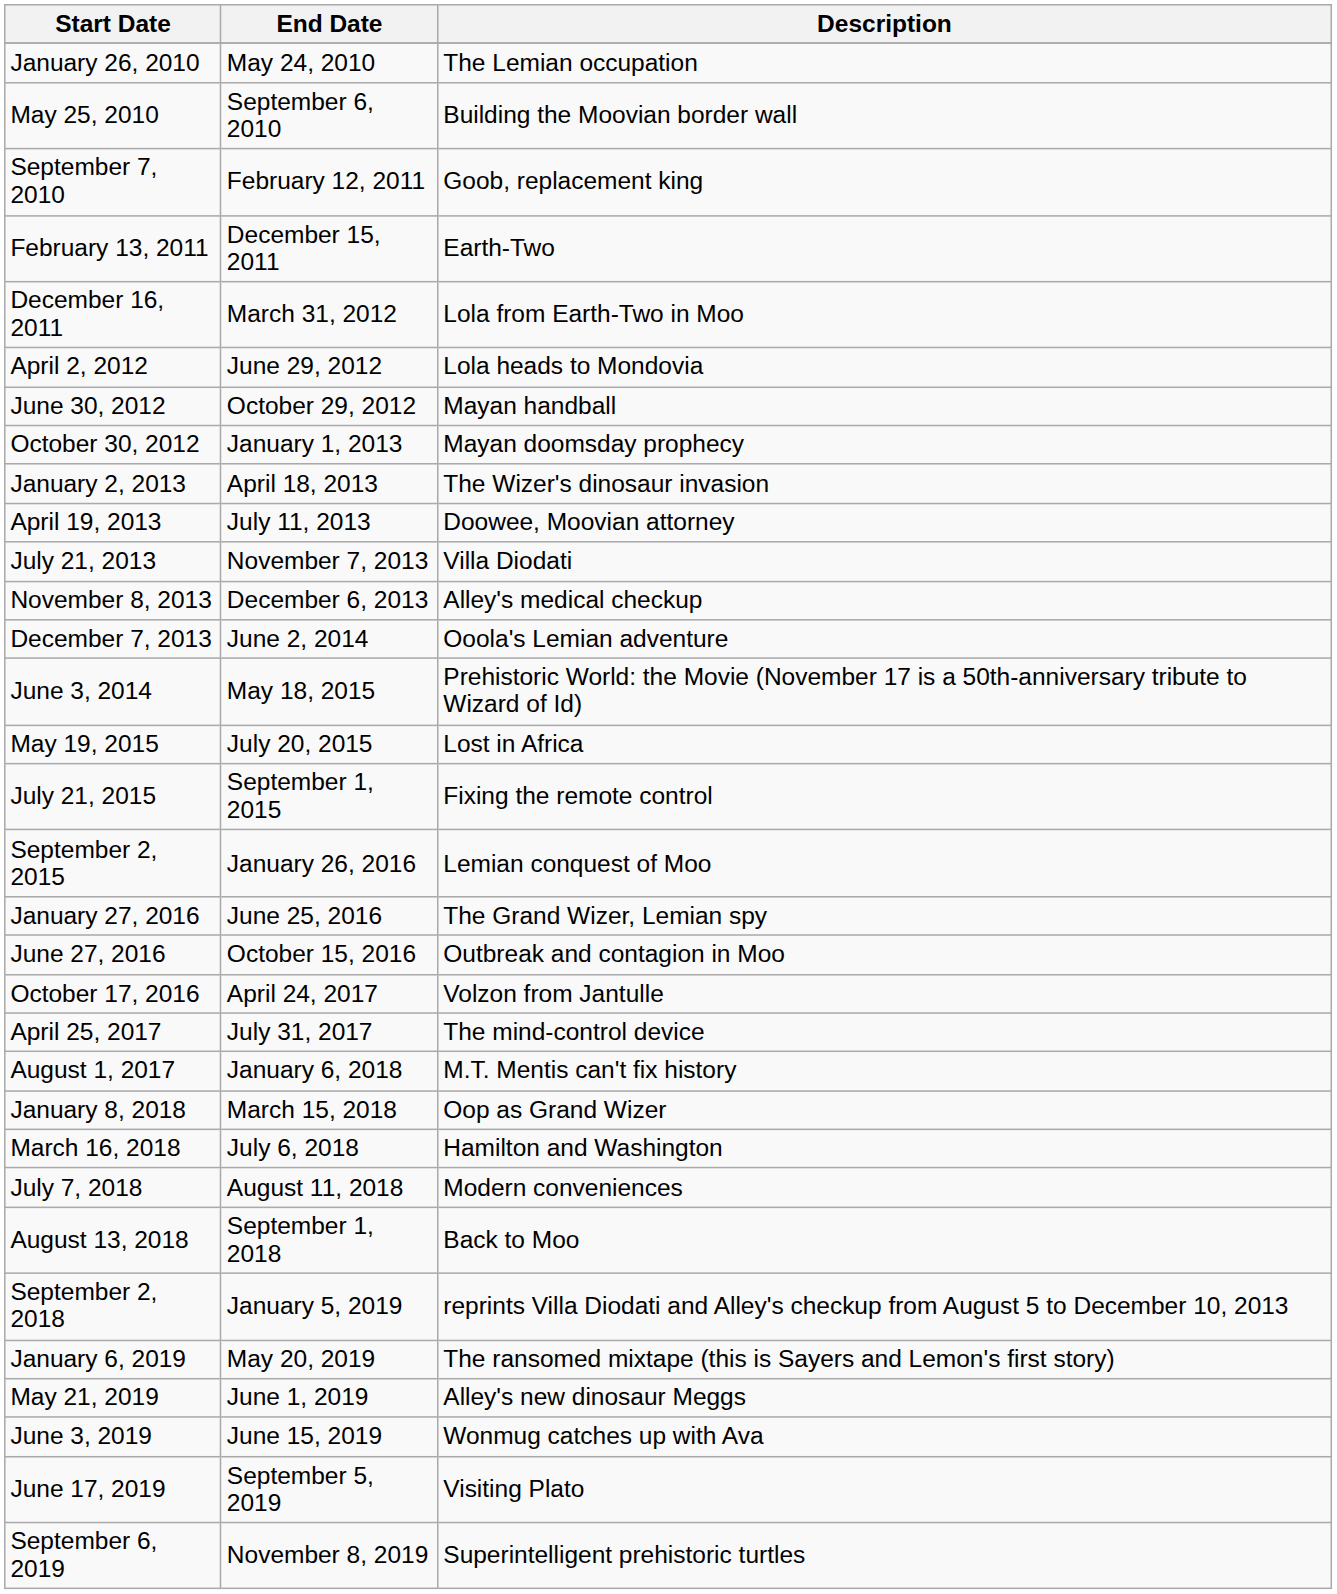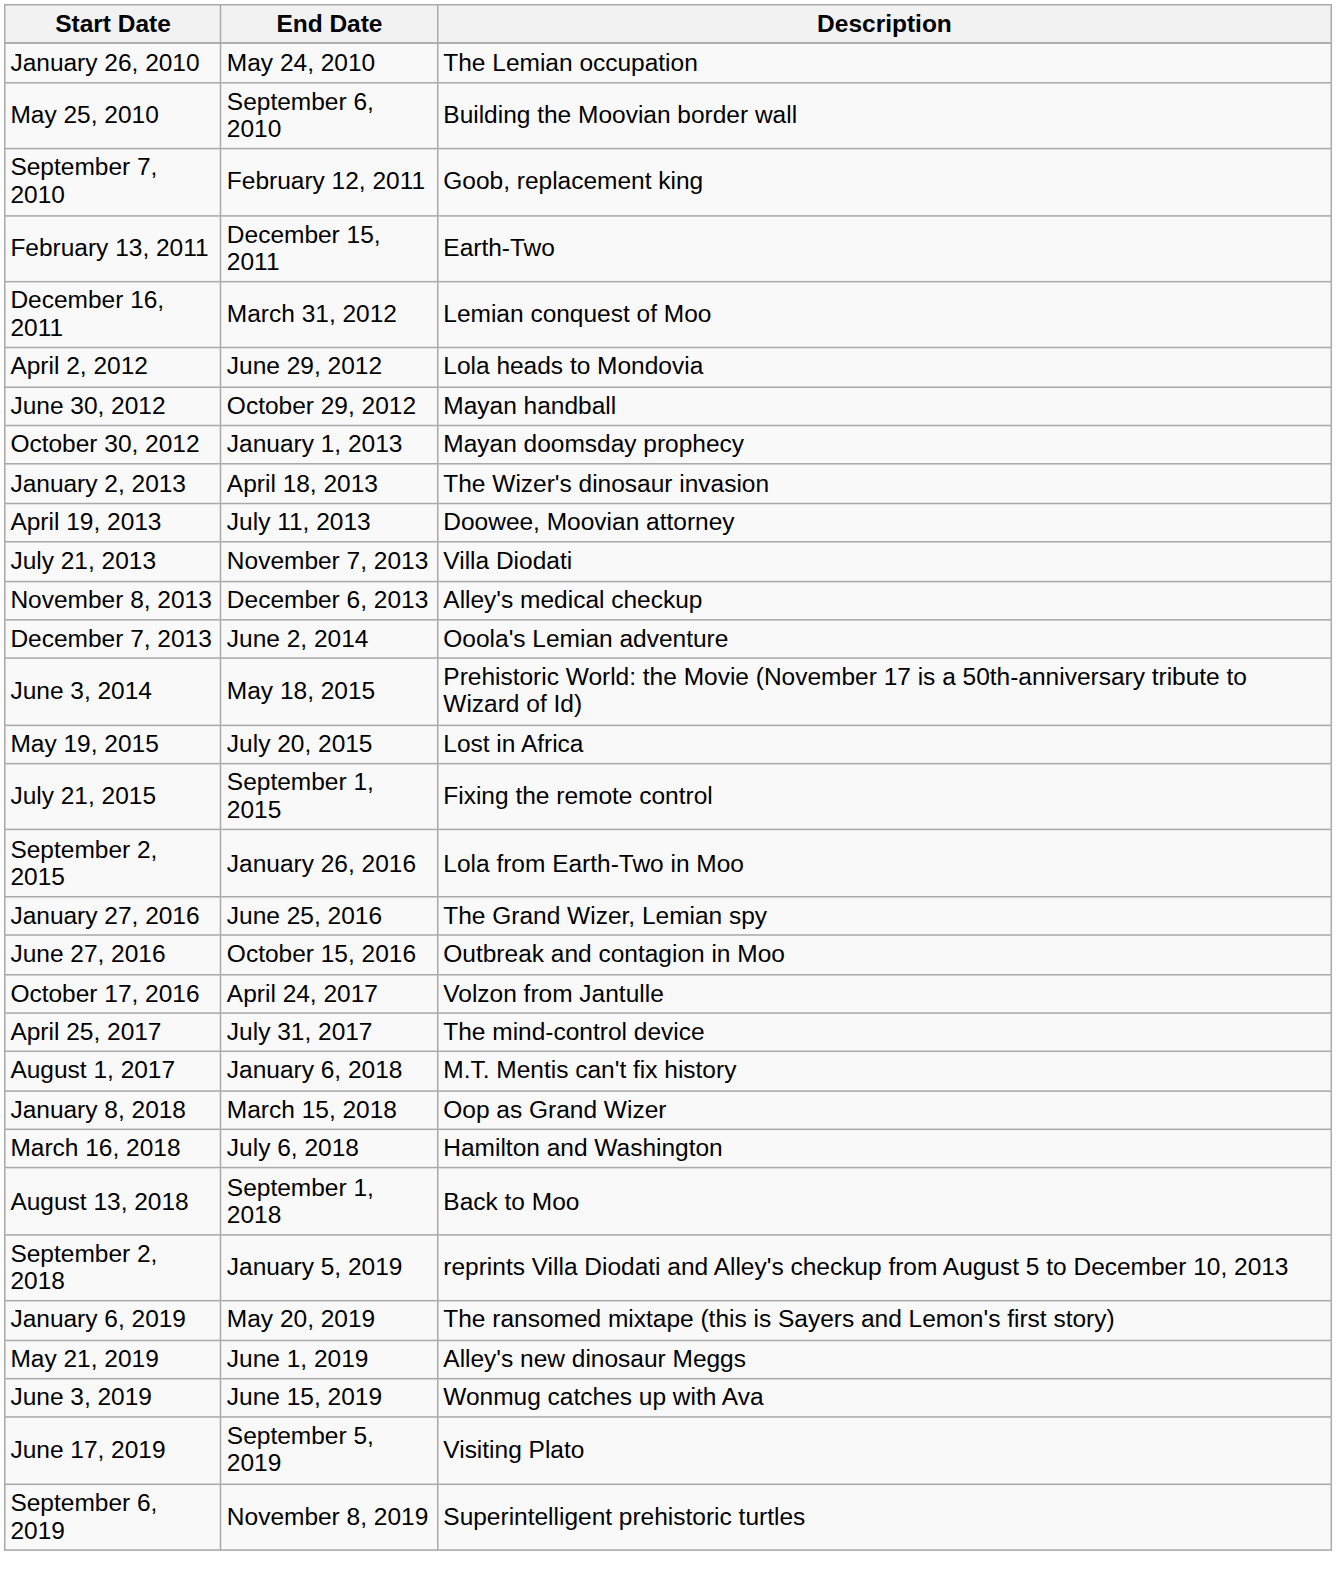 <table class="wikitable">
 <tr>
 <th>Start Date</th>
 <th>End Date</th>
 <th>Description</th>
 </tr>
 <tr>
 </tr>
 <tr>
 <td>January 26, 2010</td>
 <td>May 24, 2010</td>
 <td>The Lemian occupation</td>
 </tr>
 <tr>
 <td>May 25, 2010</td>
 <td>September 6, 2010</td>
 <td>Building the Moovian border wall</td>
 </tr>
 <tr>
 <td>September 7, 2010</td>
 <td>February 12, 2011</td>
 <td>Goob, replacement king</td>
 </tr>
 <tr>
 <td>February 13, 2011</td>
 <td>December 15, 2011</td>
 <td>Earth-Two</td>
 </tr>
 <tr>
 <td>December 16, 2011</td>
 <td>March 31, 2012</td>
-<td>Lola from Earth-Two in Moo</td>
+<td>Lemian conquest of Moo</td>
 </tr>
 <tr>
 <td>April 2, 2012</td>
 <td>June 29, 2012</td>
 <td>Lola heads to Mondovia</td>
 </tr>
 <tr>
 <td>June 30, 2012</td>
 <td>October 29, 2012</td>
 <td>Mayan handball</td>
 </tr>
 <tr>
 <td>October 30, 2012</td>
 <td>January 1, 2013</td>
 <td>Mayan doomsday prophecy</td>
 </tr>
 <tr>
 <td>January 2, 2013</td>
 <td>April 18, 2013</td>
 <td>The Wizer's dinosaur invasion</td>
 </tr>
 <tr>
 <td>April 19, 2013</td>
 <td>July 11, 2013</td>
 <td>Doowee, Moovian attorney</td>
 </tr>
 <tr>
 <td>July 21, 2013</td>
 <td>November 7, 2013</td>
 <td>Villa Diodati</td>
 </tr>
 <tr>
 <td>November 8, 2013</td>
 <td>December 6, 2013</td>
 <td>Alley's medical checkup</td>
 </tr>
 <tr>
 <td>December 7, 2013</td>
 <td>June 2, 2014</td>
 <td>Ooola's Lemian adventure</td>
 </tr>
 <tr>
 <td>June 3, 2014</td>
 <td>May 18, 2015</td>
 <td>Prehistoric World: the Movie (November 17 is a 50th-anniversary tribute to Wizard of Id)</td>
 </tr>
 <tr>
 <td>May 19, 2015</td>
 <td>July 20, 2015</td>
 <td>Lost in Africa</td>
 </tr>
 <tr>
 <td>July 21, 2015</td>
 <td>September 1, 2015</td>
 <td>Fixing the remote control</td>
 </tr>
 <tr>
 <td>September 2, 2015</td>
 <td>January 26, 2016</td>
-<td>Lemian conquest of Moo</td>
+<td>Lola from Earth-Two in Moo</td>
 </tr>
 <tr>
 <td>January 27, 2016</td>
 <td>June 25, 2016</td>
 <td>The Grand Wizer, Lemian spy</td>
 </tr>
 <tr>
 <td>June 27, 2016</td>
 <td>October 15, 2016</td>
 <td>Outbreak and contagion in Moo</td>
 </tr>
 <tr>
 <td>October 17, 2016</td>
 <td>April 24, 2017</td>
 <td>Volzon from Jantulle</td>
 </tr>
 <tr>
 <td>April 25, 2017</td>
 <td>July 31, 2017</td>
 <td>The mind-control device</td>
 </tr>
 <tr>
 <td>August 1, 2017</td>
 <td>January 6, 2018</td>
 <td>M.T. Mentis can't fix history</td>
 </tr>
 <tr>
 <td>January 8, 2018</td>
 <td>March 15, 2018</td>
 <td>Oop as Grand Wizer</td>
 </tr>
 <tr>
 <td>March 16, 2018</td>
 <td>July 6, 2018</td>
 <td>Hamilton and Washington</td>
 </tr>
 <tr>
-<td>July 7, 2018</td>
-<td>August 11, 2018</td>
-<td>Modern conveniences</td>
-</tr>
-<tr>
 <td>August 13, 2018</td>
 <td>September 1, 2018</td>
 <td>Back to Moo</td>
 </tr>
 <tr>
 <td>September 2, 2018</td>
 <td>January 5, 2019</td>
 <td>reprints Villa Diodati and Alley's checkup from August 5 to December 10, 2013</td>
 </tr>
 <tr>
 <td>January 6, 2019</td>
 <td>May 20, 2019</td>
 <td>The ransomed mixtape (this is Sayers and Lemon's first story)</td>
 </tr>
 <tr>
 <td>May 21, 2019</td>
 <td>June 1, 2019</td>
 <td>Alley's new dinosaur Meggs</td>
 </tr>
 <tr>
 <td>June 3, 2019</td>
 <td>June 15, 2019</td>
 <td>Wonmug catches up with Ava</td>
 </tr>
 <tr>
 <td>June 17, 2019</td>
 <td>September 5, 2019</td>
 <td>Visiting Plato</td>
 </tr>
 <tr>
 <td>September 6, 2019</td>
 <td>November 8, 2019</td>
 <td>Superintelligent prehistoric turtles</td>
 </tr>
 </table>
